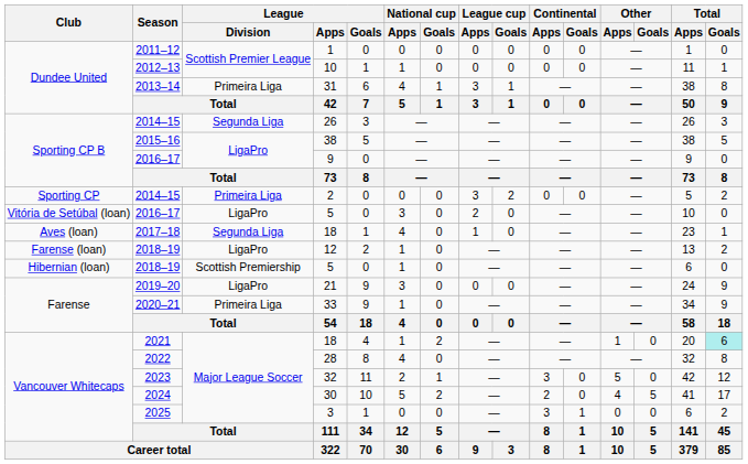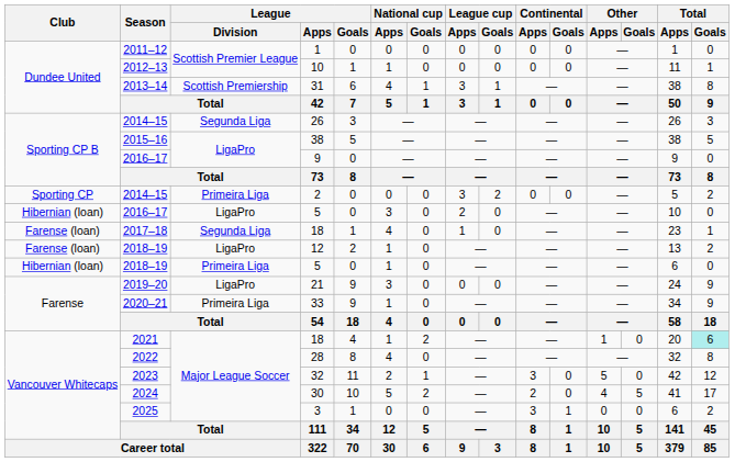 <table class="wikitable" style="text-align:center">
 <tr>
 <th rowspan="2">Club</th>
 <th rowspan="2">Season</th>
 <th colspan="3">League</th>
 <th colspan="2">National cup</th>
 <th colspan="2">League cup</th>
 <th colspan="2">Continental</th>
 <th colspan="2">Other</th>
 <th colspan="2">Total</th>
 </tr>
 <tr>
 <th>Division</th>
 <th>Apps</th>
 <th>Goals</th>
 <th>Apps</th>
 <th>Goals</th>
 <th>Apps</th>
 <th>Goals</th>
 <th>Apps</th>
 <th>Goals</th>
 <th>Apps</th>
 <th>Goals</th>
 <th>Apps</th>
 <th>Goals</th>
 </tr>
 <tr>
 <td rowspan="4"><a href='#'>Dundee United</a></td>
 <td><a href='#'>2011–12</a></td>
 <td rowspan="2"><a href='#'>Scottish Premier League</a></td>
 <td>1</td>
 <td>0</td>
 <td>0</td>
 <td>0</td>
 <td>0</td>
 <td>0</td>
 <td>0</td>
 <td>0</td>
 <td colspan="2">—</td>
 <td>1</td>
 <td>0</td>
 </tr>
 <tr>
 <td><a href='#'>2012–13</a></td>
 <td>10</td>
 <td>1</td>
 <td>1</td>
 <td>0</td>
 <td>0</td>
 <td>0</td>
 <td>0</td>
 <td>0</td>
 <td colspan="2">—</td>
 <td>11</td>
 <td>1</td>
 </tr>
 <tr>
 <td><a href='#'>2013–14</a></td>
-<td>Primeira Liga</td>
+<td><a href='#'>Scottish Premiership</a></td>
 <td>31</td>
 <td>6</td>
 <td>4</td>
 <td>1</td>
 <td>3</td>
 <td>1</td>
 <td colspan="2">—</td>
 <td colspan="2">—</td>
 <td>38</td>
 <td>8</td>
 </tr>
 <tr>
 <th colspan="2">Total</th>
 <th>42</th>
 <th>7</th>
 <th>5</th>
 <th>1</th>
 <th>3</th>
 <th>1</th>
 <th>0</th>
 <th>0</th>
 <th colspan="2">—</th>
 <th>50</th>
 <th>9</th>
 </tr>
 <tr>
 <td rowspan="4"><a href='#'>Sporting CP B</a></td>
 <td><a href='#'>2014–15</a></td>
 <td><a href='#'>Segunda Liga</a></td>
 <td>26</td>
 <td>3</td>
 <td colspan="2">—</td>
 <td colspan="2">—</td>
 <td colspan="2">—</td>
 <td colspan="2">—</td>
 <td>26</td>
 <td>3</td>
 </tr>
 <tr>
 <td><a href='#'>2015–16</a></td>
 <td rowspan="2"><a href='#'>LigaPro</a></td>
 <td>38</td>
 <td>5</td>
 <td colspan="2">—</td>
 <td colspan="2">—</td>
 <td colspan="2">—</td>
 <td colspan="2">—</td>
 <td>38</td>
 <td>5</td>
 </tr>
 <tr>
 <td><a href='#'>2016–17</a></td>
 <td>9</td>
 <td>0</td>
 <td colspan="2">—</td>
 <td colspan="2">—</td>
 <td colspan="2">—</td>
 <td colspan="2">—</td>
 <td>9</td>
 <td>0</td>
 </tr>
 <tr>
 <th colspan="2">Total</th>
 <th>73</th>
 <th>8</th>
 <th colspan="2">—</th>
 <th colspan="2">—</th>
 <th colspan="2">—</th>
 <th colspan="2">—</th>
 <th>73</th>
 <th>8</th>
 </tr>
 <tr>
 <td><a href='#'>Sporting CP</a></td>
 <td><a href='#'>2014–15</a></td>
 <td><a href='#'>Primeira Liga</a></td>
 <td>2</td>
 <td>0</td>
 <td>0</td>
 <td>0</td>
 <td>3</td>
 <td>2</td>
 <td>0</td>
 <td>0</td>
 <td colspan="2">—</td>
 <td>5</td>
 <td>2</td>
 </tr>
 <tr>
-<td><a href='#'>Vitória de Setúbal</a> (loan)</td>
+<td><a href='#'>Hibernian</a> (loan)</td>
 <td><a href='#'>2016–17</a></td>
 <td>LigaPro</td>
 <td>5</td>
 <td>0</td>
 <td>3</td>
 <td>0</td>
 <td>2</td>
 <td>0</td>
 <td colspan="2">—</td>
 <td colspan="2">—</td>
 <td>10</td>
 <td>0</td>
 </tr>
 <tr>
-<td><a href='#'>Aves</a> (loan)</td>
+<td><a href='#'>Farense</a> (loan)</td>
 <td><a href='#'>2017–18</a></td>
 <td><a href='#'>Segunda Liga</a></td>
 <td>18</td>
 <td>1</td>
 <td>4</td>
 <td>0</td>
 <td>1</td>
 <td>0</td>
 <td colspan="2">—</td>
 <td colspan="2">—</td>
 <td>23</td>
 <td>1</td>
 </tr>
 <tr>
 <td><a href='#'>Farense</a> (loan)</td>
 <td><a href='#'>2018–19</a></td>
 <td>LigaPro</td>
 <td>12</td>
 <td>2</td>
 <td>1</td>
 <td>0</td>
 <td colspan="2">—</td>
 <td colspan="2">—</td>
 <td colspan="2">—</td>
 <td>13</td>
 <td>2</td>
 </tr>
 <tr>
 <td><a href='#'>Hibernian</a> (loan)</td>
 <td><a href='#'>2018–19</a></td>
-<td>Scottish Premiership</td>
+<td><a href='#'>Primeira Liga</a></td>
 <td>5</td>
 <td>0</td>
 <td>1</td>
 <td>0</td>
 <td colspan="2">—</td>
 <td colspan="2">—</td>
 <td colspan="2">—</td>
 <td>6</td>
 <td>0</td>
 </tr>
 <tr>
 <td rowspan="3">Farense</td>
 <td><a href='#'>2019–20</a></td>
 <td>LigaPro</td>
 <td>21</td>
 <td>9</td>
 <td>3</td>
 <td>0</td>
 <td>0</td>
 <td>0</td>
 <td colspan="2">—</td>
 <td colspan="2">—</td>
 <td>24</td>
 <td>9</td>
 </tr>
 <tr>
 <td><a href='#'>2020–21</a></td>
 <td>Primeira Liga</td>
 <td>33</td>
 <td>9</td>
 <td>1</td>
 <td>0</td>
 <td colspan="2">—</td>
 <td colspan="2">—</td>
 <td colspan="2">—</td>
 <td>34</td>
 <td>9</td>
 </tr>
 <tr>
 <th colspan="2">Total</th>
 <th>54</th>
 <th>18</th>
 <th>4</th>
 <th>0</th>
 <th>0</th>
 <th>0</th>
 <th colspan="2">—</th>
 <th colspan="2">—</th>
 <th>58</th>
 <th>18</th>
 </tr>
 <tr>
 <td rowspan="6"><a href='#'>Vancouver Whitecaps</a></td>
 <td><a href='#'>2021</a></td>
 <td rowspan="5"><a href='#'>Major League Soccer</a></td>
 <td>18</td>
 <td>4</td>
 <td>1</td>
 <td>2</td>
 <td colspan="2">—</td>
 <td colspan="2">—</td>
 <td>1</td>
 <td>0</td>
 <td>20</td>
 <td style="background: paleturquoise;">6</td>
 </tr>
 <tr>
 <td><a href='#'>2022</a></td>
 <td>28</td>
 <td>8</td>
 <td>4</td>
 <td>0</td>
 <td colspan="2">—</td>
 <td colspan="2">—</td>
 <td colspan="2">—</td>
 <td>32</td>
 <td>8</td>
 </tr>
 <tr>
 <td><a href='#'>2023</a></td>
 <td>32</td>
 <td>11</td>
 <td>2</td>
 <td>1</td>
 <td colspan="2">—</td>
 <td>3</td>
 <td>0</td>
 <td>5</td>
 <td>0</td>
 <td>42</td>
 <td>12</td>
 </tr>
 <tr>
 <td><a href='#'>2024</a></td>
 <td>30</td>
 <td>10</td>
 <td>5</td>
 <td>2</td>
 <td colspan="2">—</td>
 <td>2</td>
 <td>0</td>
 <td>4</td>
 <td>5</td>
 <td>41</td>
 <td>17</td>
 </tr>
 <tr>
 <td><a href='#'>2025</a></td>
 <td>3</td>
 <td>1</td>
 <td>0</td>
 <td>0</td>
 <td colspan="2">—</td>
 <td>3</td>
 <td>1</td>
 <td>0</td>
 <td>0</td>
 <td>6</td>
 <td>2</td>
 </tr>
 <tr>
 <th colspan="2">Total</th>
 <th>111</th>
 <th>34</th>
 <th>12</th>
 <th>5</th>
 <th colspan="2">—</th>
 <th>8</th>
 <th>1</th>
 <th>10</th>
 <th>5</th>
 <th>141</th>
 <th>45</th>
 </tr>
 <tr>
 <th colspan="3">Career total</th>
 <th>322</th>
 <th>70</th>
 <th>30</th>
 <th>6</th>
 <th>9</th>
 <th>3</th>
 <th>8</th>
 <th>1</th>
 <th>10</th>
 <th>5</th>
 <th>379</th>
 <th>85</th>
 </tr>
 </table>
